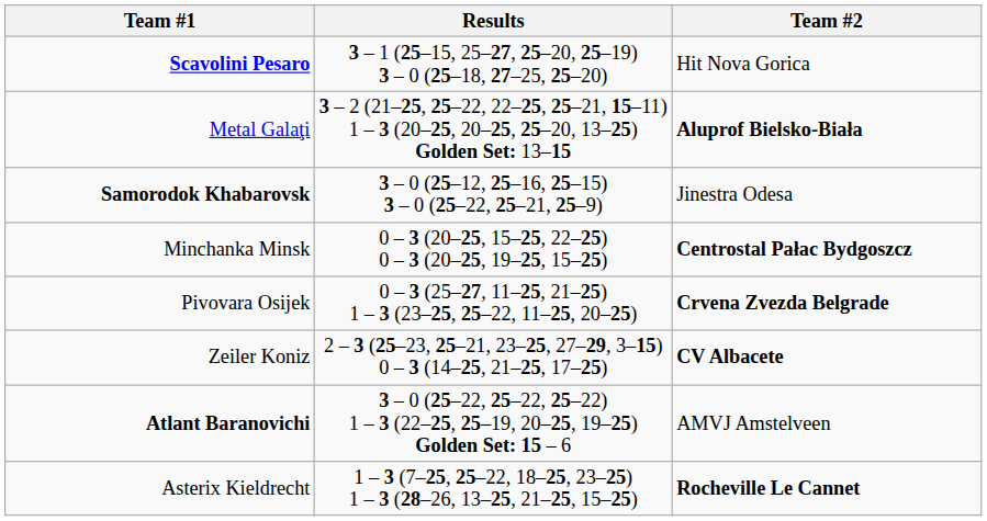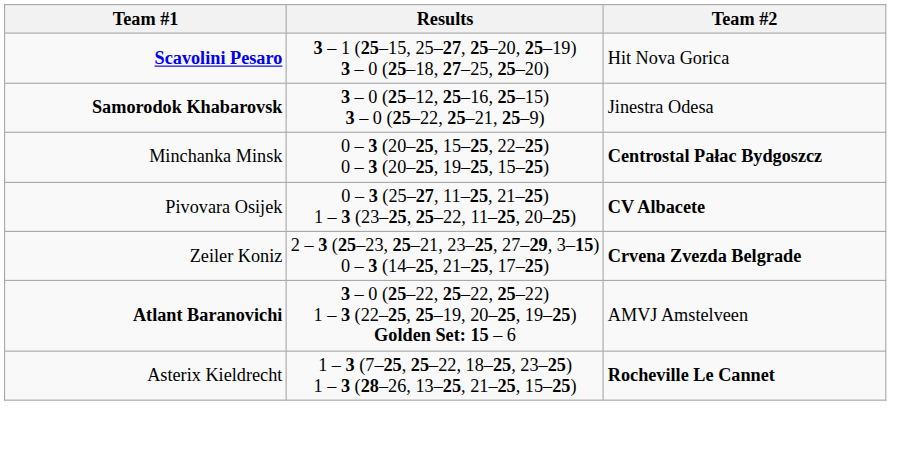 <table class="wikitable" style="border-collapse: collapse;">
 <tr>
 <th align="right" width="240">Team #1</th>
 <th>  Results  </th>
 <th align="left" width="240">Team #2</th>
 </tr>
 <tr>
 <td align="right"><strong><a href='#'>Scavolini Pesaro</a></strong> </td>
 <td align="center"><strong>3</strong> – 1 (<strong>25</strong>–15, 25–<strong>27</strong>, <strong>25</strong>–20, <strong>25</strong>–19)<br><strong>3</strong> – 0 (<strong>25</strong>–18, <strong>27</strong>–25, <strong>25</strong>–20)</td>
 <td>  Hit Nova Gorica</td>
-</tr>
-<tr>
-<td align="right"><a href='#'>Metal Galaţi</a> </td>
-<td align="center"><strong>3</strong> – 2 (21–<strong>25</strong>, <strong>25</strong>–22, 22–<strong>25</strong>, <strong>25</strong>–21, <strong>15</strong>–11)<br>1 – <strong>3</strong> (20–<strong>25</strong>, 20–<strong>25</strong>, <strong>25</strong>–20, 13–<strong>25</strong>)<br><strong>Golden Set:</strong> 13–<strong>15</strong></td>
-<td><strong>Aluprof Bielsko-Biała</strong></td>
 </tr>
 <tr>
 <td align="right"><strong>Samorodok Khabarovsk</strong> </td>
 <td align="center"><strong>3</strong> – 0 (<strong>25</strong>–12, <strong>25</strong>–16, <strong>25</strong>–15)<br><strong>3</strong> – 0 (<strong>25</strong>–22, <strong>25</strong>–21, <strong>25</strong>–9)</td>
 <td> Jinestra Odesa</td>
 </tr>
 <tr>
 <td align="right">Minchanka Minsk </td>
 <td align="center">0 – <strong>3</strong> (20–<strong>25</strong>, 15–<strong>25</strong>, 22–<strong>25</strong>) <br>0 – <strong>3</strong> (20–<strong>25</strong>, 19–<strong>25</strong>, 15–<strong>25</strong>)</td>
 <td>  <strong>Centrostal Pałac Bydgoszcz</strong></td>
 </tr>
 <tr>
 <td align="right">Pivovara Osijek </td>
 <td align="center">0 – <strong>3</strong> (25–<strong>27</strong>, 11–<strong>25</strong>, 21–<strong>25</strong>) <br>1 – <strong>3</strong> (23–<strong>25</strong>, <strong>25</strong>–22, 11–<strong>25</strong>, 20–<strong>25</strong>)</td>
-<td> <strong>Crvena Zvezda Belgrade</strong></td>
+<td> <strong> CV Albacete</strong></td>
 </tr>
 <tr>
 <td align="right">Zeiler Koniz </td>
 <td align="center">2 – <strong>3</strong> (<strong>25</strong>–23, <strong>25</strong>–21, 23–<strong>25</strong>, 27–<strong>29</strong>, 3–<strong>15</strong>) <br>0 – <strong>3</strong> (14–<strong>25</strong>, 21–<strong>25</strong>, 17–<strong>25</strong>)</td>
-<td> <strong> CV Albacete</strong></td>
+<td> <strong>Crvena Zvezda Belgrade</strong></td>
 </tr>
 <tr>
 <td align="right"><strong>Atlant Baranovichi</strong> </td>
 <td align="center"><strong>3</strong> – 0 (<strong>25</strong>–22, <strong>25</strong>–22, <strong>25</strong>–22) <br>1 – <strong>3</strong> (22–<strong>25</strong>, <strong>25</strong>–19, 20–<strong>25</strong>, 19–<strong>25</strong>)<br><strong>Golden Set:</strong> <strong>15</strong> – 6</td>
 <td> AMVJ Amstelveen</td>
 </tr>
 <tr>
 <td align="right">Asterix Kieldrecht </td>
 <td align="center">1 – <strong>3</strong> (7–<strong>25</strong>, <strong>25</strong>–22, 18–<strong>25</strong>, 23–<strong>25</strong>)<br>1 – <strong>3</strong> (<strong>28</strong>–26, 13–<strong>25</strong>, 21–<strong>25</strong>, 15–<strong>25</strong>)</td>
 <td>  <strong>Rocheville Le Cannet</strong></td>
 </tr>
 </table>
